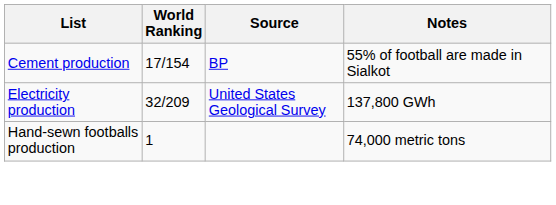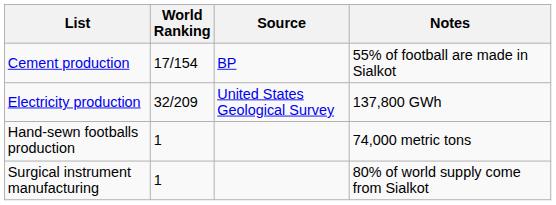 <table class="wikitable">
 <tr>
 <th style="width:200px;">List</th>
 <th width="1">World Ranking</th>
 <th style="width:200px;">Source</th>
 <th style="width:350px;">Notes</th>
 </tr>
 <tr>
 <td><a href='#'>Cement production</a></td>
 <td>17/154</td>
 <td><a href='#'>BP</a></td>
 <td>55% of football are made in Sialkot</td>
 </tr>
 <tr>
 <td><a href='#'>Electricity production</a></td>
 <td>32/209</td>
 <td><a href='#'>United States Geological Survey</a></td>
 <td>137,800 GWh</td>
 </tr>
 <tr>
 <td>Hand-sewn footballs production</td>
 <td>1</td>
 <td></td>
 <td>74,000 metric tons</td>
 </tr>
+<tr>
+<td>Surgical instrument manufacturing</td>
+<td>1</td>
+<td></td>
+<td>80% of world supply come from Sialkot</td>
+</tr>
 </table>
